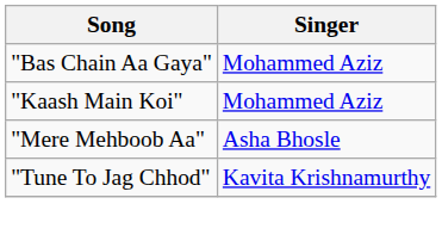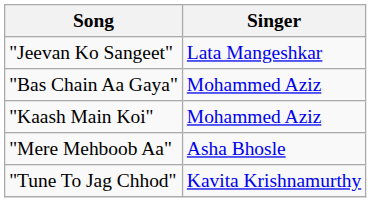 <table class="wikitable" style="font-size:95%;">
 <tr>
 <th>Song</th>
 <th>Singer</th>
+</tr>
+<tr>
+<td>"Jeevan Ko Sangeet"</td>
+<td><a href='#'>Lata Mangeshkar</a></td>
 </tr>
 <tr>
 <td>"Bas Chain Aa Gaya"</td>
 <td><a href='#'>Mohammed Aziz</a></td>
 </tr>
 <tr>
 <td>"Kaash Main Koi"</td>
 <td><a href='#'>Mohammed Aziz</a></td>
 </tr>
 <tr>
 <td>"Mere Mehboob Aa"</td>
 <td><a href='#'>Asha Bhosle</a></td>
 </tr>
 <tr>
 <td>"Tune To Jag Chhod"</td>
 <td><a href='#'>Kavita Krishnamurthy</a></td>
 </tr>
 <tr>
 </tr>
 </table>
